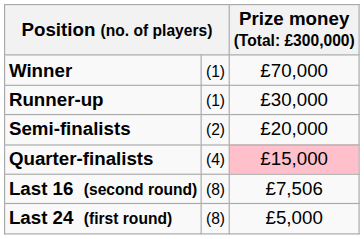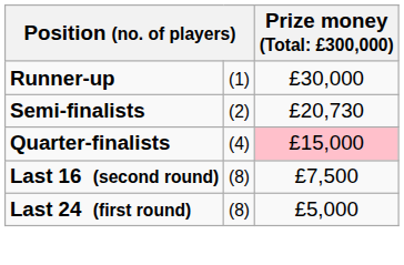 <table class="wikitable">
 <tr>
 <th colspan=2>Position <small>(no. of players)</small></th>
 <th>Prize money<br><small>(Total: £300,000)</small></th>
-</tr>
-<tr>
-<td><strong>Winner</strong></td>
-<td align=center><small>(1)</small></td>
-<td align=center>£70,000</td>
 </tr>
 <tr>
 <td><strong>Runner-up</strong></td>
 <td align=center><small>(1)</small></td>
 <td align=center>£30,000</td>
 </tr>
 <tr>
 <td><strong>Semi-finalists</strong></td>
 <td align=center><small>(2)</small></td>
-<td align=center>£20,000</td>
+<td align=center>£20,730</td>
 </tr>
 <tr>
 <td><strong>Quarter-finalists</strong></td>
 <td align=center><small>(4)</small></td>
 <td align=center style="background: pink;">£15,000</td>
 </tr>
 <tr>
 <td><strong>Last 16  <small>(second round)</small></strong></td>
 <td align=center><small>(8)</small></td>
-<td align=center>£7,506</td>
+<td align=center>£7,500</td>
 </tr>
 <tr>
 <td><strong>Last 24  <small>(first round)</small></strong></td>
 <td align=center><small>(8)</small></td>
 <td align=center>£5,000</td>
 </tr>
 </table>
